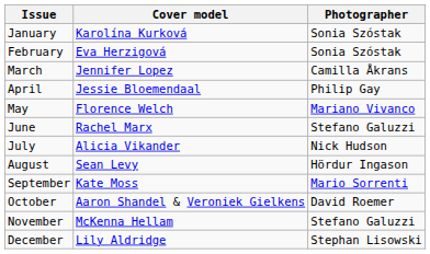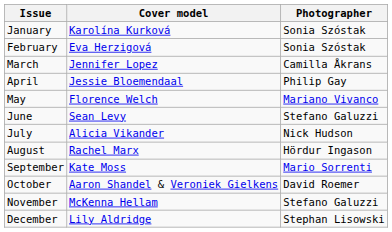 <table class="sortable wikitable">
 <tr>
 <th>Issue</th>
 <th>Cover model</th>
 <th>Photographer</th>
 </tr>
 <tr>
 <td>January</td>
 <td><a href='#'>Karolína Kurková</a></td>
 <td>Sonia Szóstak</td>
 </tr>
 <tr>
 <td>February</td>
 <td><a href='#'>Eva Herzigová</a></td>
 <td>Sonia Szóstak</td>
 </tr>
 <tr>
 <td>March</td>
 <td><a href='#'>Jennifer Lopez</a></td>
 <td>Camilla Åkrans</td>
 </tr>
 <tr>
 <td>April</td>
 <td><a href='#'>Jessie Bloemendaal</a></td>
 <td>Philip Gay</td>
 </tr>
 <tr>
 <td>May</td>
 <td><a href='#'>Florence Welch</a></td>
 <td><a href='#'>Mariano Vivanco</a></td>
 </tr>
 <tr>
 <td>June</td>
-<td><a href='#'>Rachel Marx</a></td>
+<td><a href='#'>Sean Levy</a></td>
 <td>Stefano Galuzzi</td>
 </tr>
 <tr>
 <td>July</td>
 <td><a href='#'>Alicia Vikander</a></td>
 <td>Nick Hudson</td>
 </tr>
 <tr>
 <td>August</td>
-<td><a href='#'>Sean Levy</a></td>
+<td><a href='#'>Rachel Marx</a></td>
 <td>Hördur Ingason</td>
 </tr>
 <tr>
 <td>September</td>
 <td><a href='#'>Kate Moss</a></td>
 <td><a href='#'>Mario Sorrenti</a></td>
 </tr>
 <tr>
 <td>October</td>
 <td><a href='#'>Aaron Shandel</a> & <a href='#'>Veroniek Gielkens</a></td>
 <td>David Roemer</td>
 </tr>
 <tr>
 <td>November</td>
 <td><a href='#'>McKenna Hellam</a></td>
 <td>Stefano Galuzzi</td>
 </tr>
 <tr>
 <td>December</td>
 <td><a href='#'>Lily Aldridge</a></td>
 <td>Stephan Lisowski</td>
 </tr>
 </table>
